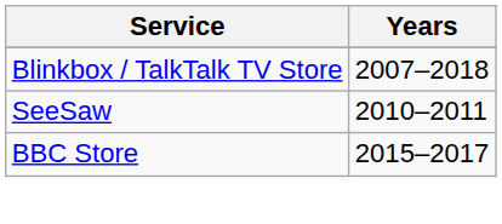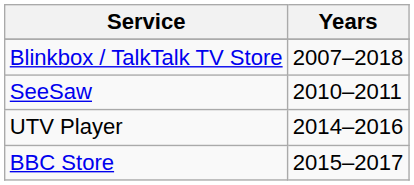 <table class="wikitable">
 <tr>
 <th>Service</th>
 <th>Years</th>
 </tr>
 <tr>
 </tr>
 <tr>
 <td><a href='#'>Blinkbox / TalkTalk TV Store</a></td>
 <td>2007–2018</td>
 </tr>
 <tr>
 <td><a href='#'>SeeSaw</a></td>
 <td>2010–2011</td>
 </tr>
 <tr>
+<td>UTV Player</td>
+<td>2014–2016</td>
+</tr>
+<tr>
 <td><a href='#'>BBC Store</a></td>
 <td>2015–2017</td>
 </tr>
 </table>
